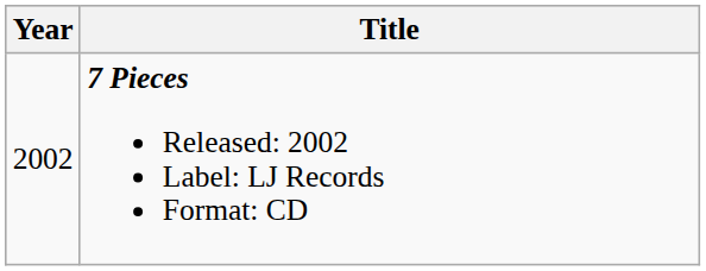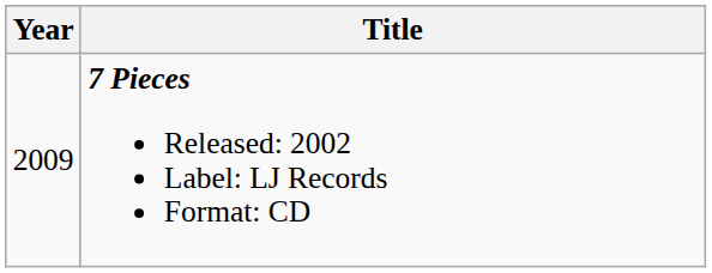 <table class="wikitable">
 <tr>
 <th>Year</th>
 <th style="width:225px;">Title</th>
 </tr>
 <tr>
-<td>2002</td>
+<td>2009</td>
 <td style="width:20em"><strong><em>7 Pieces</em></strong><br><ul><li>Released: 2002</li><li>Label: LJ Records </li><li>Format: CD</li></ul></td>
 </tr>
 </table>
